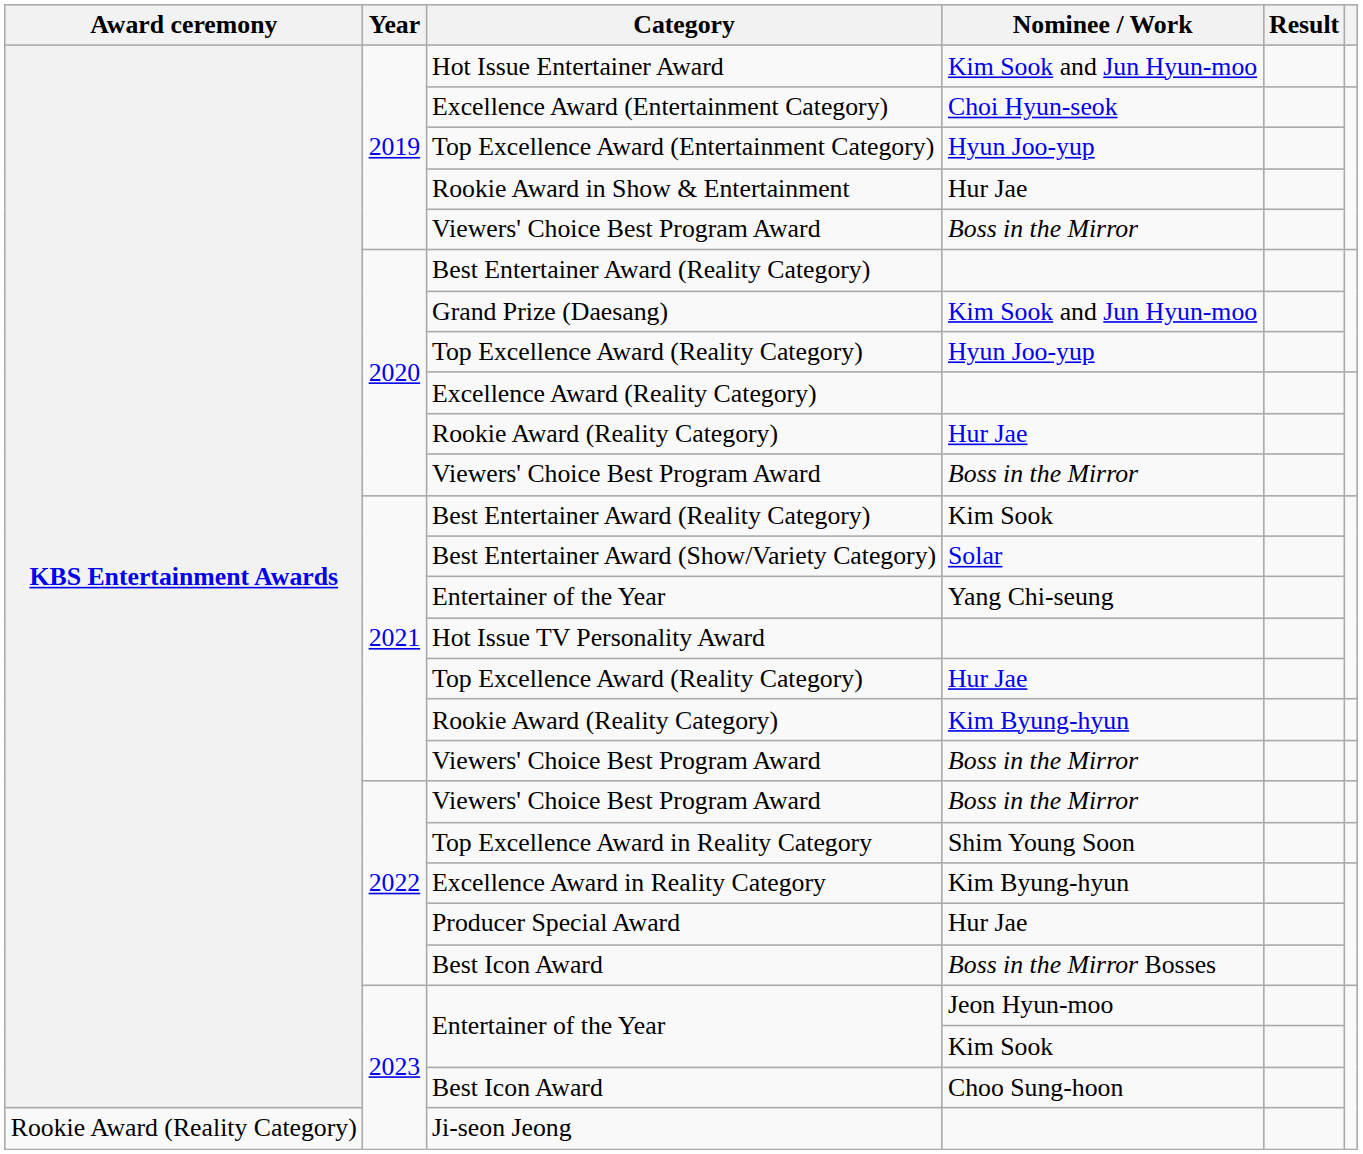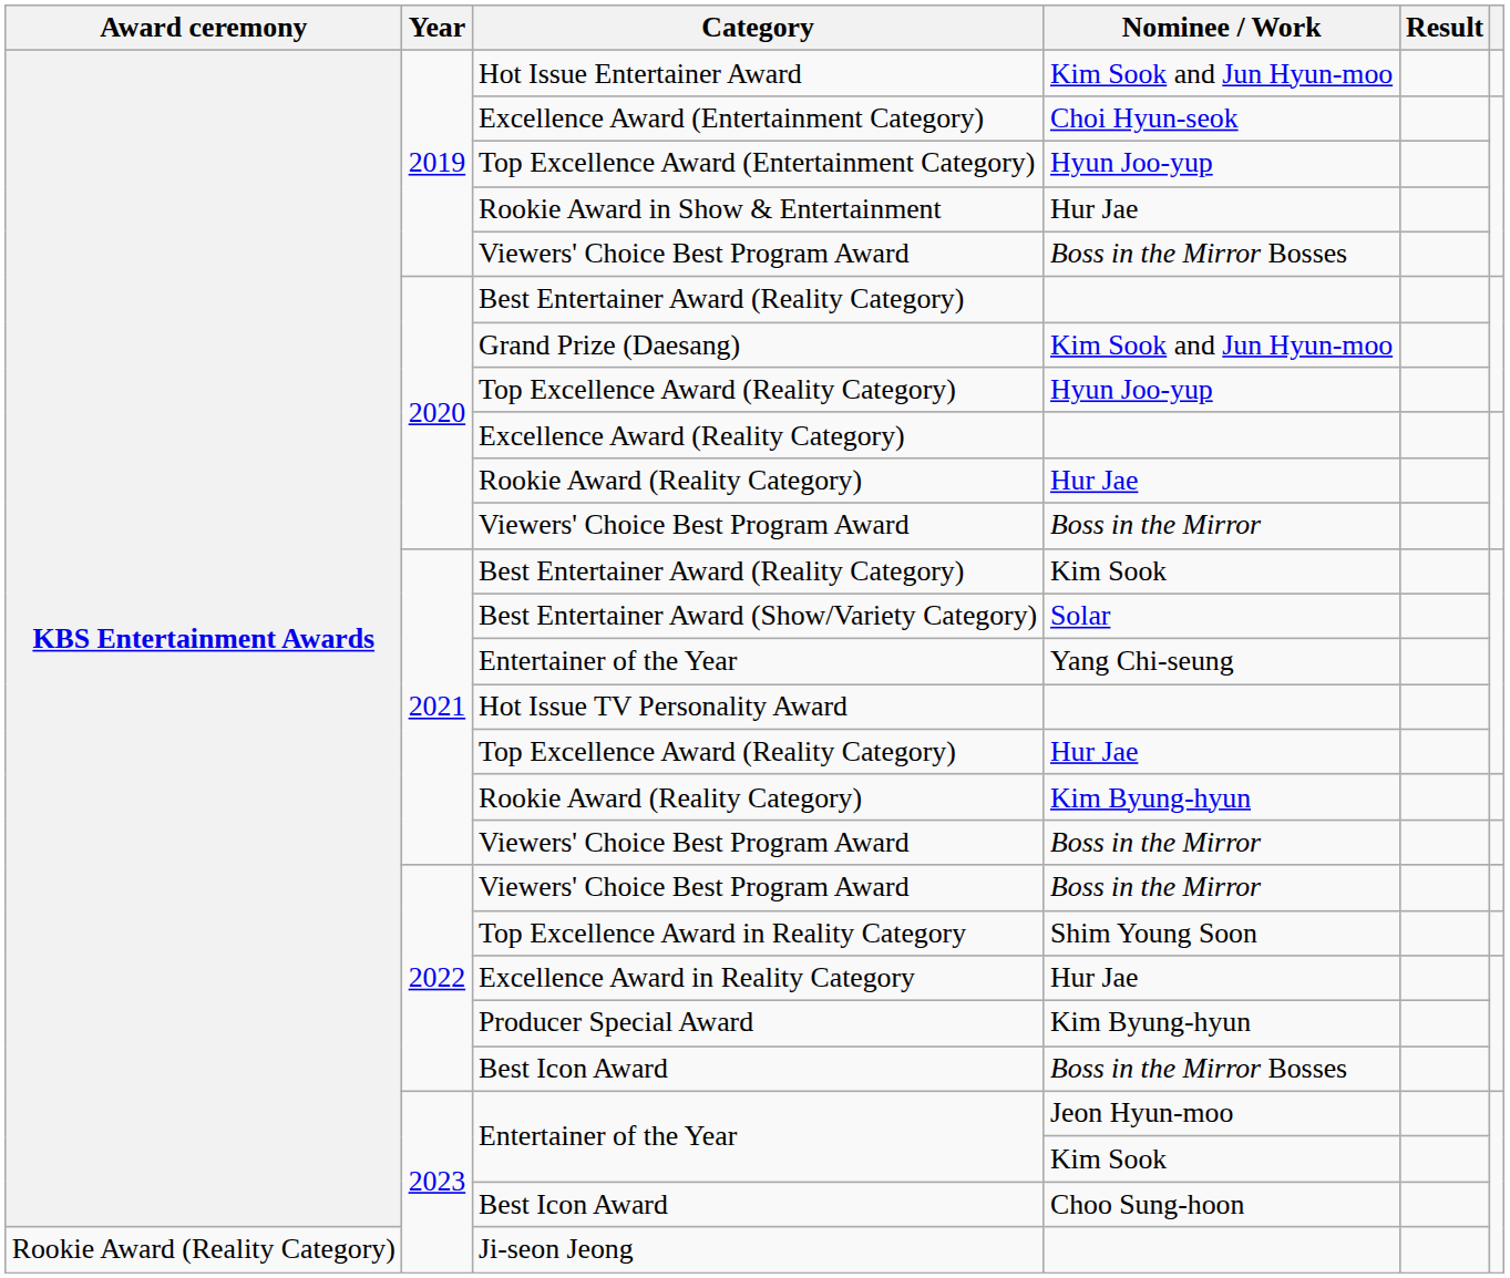 <table class="wikitable plainrowheaders sortable">
 <tr>
 <th scope="col">Award ceremony</th>
 <th scope="col">Year</th>
 <th scope="col">Category</th>
 <th scope="col">Nominee / Work</th>
 <th scope="col">Result</th>
 <th scope="col" class="unsortable"></th>
 </tr>
 <tr>
 <th scope="row" rowspan="26"><a href='#'>KBS Entertainment Awards</a></th>
 <td rowspan="5" style="text-align:center"><a href='#'>2019</a></td>
 <td>Hot Issue Entertainer Award</td>
 <td><a href='#'>Kim Sook</a> and <a href='#'>Jun Hyun-moo</a></td>
 <td></td>
 <td style="text-align:center"></td>
 </tr>
 <tr>
 <td>Excellence Award (Entertainment Category)</td>
 <td><a href='#'>Choi Hyun-seok</a></td>
 <td></td>
 <td rowspan="4" style="text-align:center"></td>
 </tr>
 <tr>
 <td>Top Excellence Award (Entertainment Category)</td>
 <td><a href='#'>Hyun Joo-yup</a></td>
 <td></td>
 </tr>
 <tr>
 <td>Rookie Award in Show & Entertainment</td>
 <td>Hur Jae</td>
 <td></td>
 </tr>
 <tr>
 <td>Viewers' Choice Best Program Award</td>
-<td><em>Boss in the Mirror</em></td>
+<td><em>Boss in the Mirror</em> Bosses</td>
 <td></td>
 </tr>
 <tr>
 <td rowspan="6" style="text-align:center"><a href='#'>2020</a></td>
 <td>Best Entertainer Award (Reality Category)</td>
 <td></td>
 <td></td>
 <td rowspan="3" style="text-align:center"></td>
 </tr>
 <tr>
 <td>Grand Prize (Daesang)</td>
 <td><a href='#'>Kim Sook</a> and <a href='#'>Jun Hyun-moo</a></td>
 <td></td>
 </tr>
 <tr>
 <td>Top Excellence Award (Reality Category)</td>
 <td><a href='#'>Hyun Joo-yup</a></td>
 <td></td>
 </tr>
 <tr>
 <td>Excellence Award (Reality Category)</td>
 <td></td>
 <td></td>
 <td rowspan="3" style="text-align:center"></td>
 </tr>
 <tr>
 <td>Rookie Award (Reality Category)</td>
 <td><a href='#'>Hur Jae</a></td>
 <td></td>
 </tr>
 <tr>
 <td>Viewers' Choice Best Program Award</td>
 <td><em>Boss in the Mirror</em></td>
 <td></td>
 </tr>
 <tr>
 <td rowspan="7" style="text-align:center"><a href='#'>2021</a></td>
 <td>Best Entertainer Award (Reality Category)</td>
 <td>Kim Sook</td>
 <td></td>
 <td rowspan="5" style="text-align:center"></td>
 </tr>
 <tr>
 <td>Best Entertainer Award (Show/Variety Category)</td>
 <td><a href='#'>Solar</a></td>
 <td></td>
 </tr>
 <tr>
 <td>Entertainer of the Year</td>
 <td>Yang Chi-seung</td>
 <td></td>
 </tr>
 <tr>
 <td>Hot Issue TV Personality Award</td>
 <td></td>
 <td></td>
 </tr>
 <tr>
 <td>Top Excellence Award (Reality Category)</td>
 <td><a href='#'>Hur Jae</a></td>
 <td></td>
 </tr>
 <tr>
 <td>Rookie Award (Reality Category)</td>
 <td><a href='#'>Kim Byung-hyun</a></td>
 <td></td>
 <td style="text-align:center"></td>
 </tr>
 <tr>
 <td>Viewers' Choice Best Program Award</td>
 <td><em>Boss in the Mirror</em></td>
 <td></td>
 <td style="text-align:center"></td>
 </tr>
 <tr>
 <td rowspan="5" style="text-align:center"><a href='#'>2022</a></td>
 <td>Viewers' Choice Best Program Award</td>
 <td><em>Boss in the Mirror</em></td>
 <td></td>
 <td style="text-align:center"></td>
 </tr>
 <tr>
 <td>Top Excellence Award in Reality Category</td>
 <td>Shim Young Soon</td>
 <td></td>
 <td></td>
 </tr>
 <tr>
 <td>Excellence Award in Reality Category</td>
-<td>Kim Byung-hyun</td>
+<td>Hur Jae</td>
 <td></td>
 <td rowspan="3" style="text-align:center"></td>
 </tr>
 <tr>
 <td>Producer Special Award</td>
-<td>Hur Jae</td>
+<td>Kim Byung-hyun</td>
 <td></td>
 </tr>
 <tr>
 <td>Best Icon Award</td>
 <td><em>Boss in the Mirror</em> Bosses</td>
 <td></td>
 </tr>
 <tr>
 <td rowspan="4" style="text-align:center"><a href='#'>2023</a></td>
 <td rowspan="2">Entertainer of the Year</td>
 <td>Jeon Hyun-moo</td>
 <td></td>
 <td rowspan="4" style="text-align:center"></td>
 </tr>
 <tr>
 <td>Kim Sook</td>
 <td></td>
 </tr>
 <tr>
 <td>Best Icon Award</td>
 <td>Choo Sung-hoon</td>
 <td></td>
 </tr>
 <tr>
 <td>Rookie Award (Reality Category)</td>
 <td>Ji-seon Jeong</td>
 <td></td>
 </tr>
 </table>
